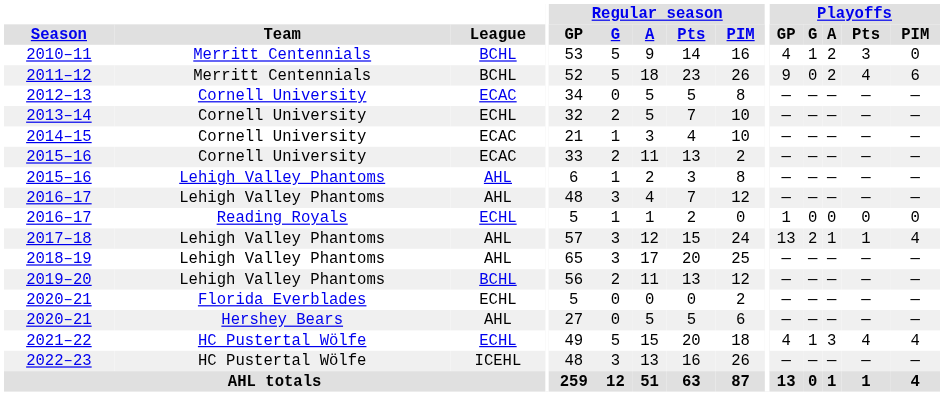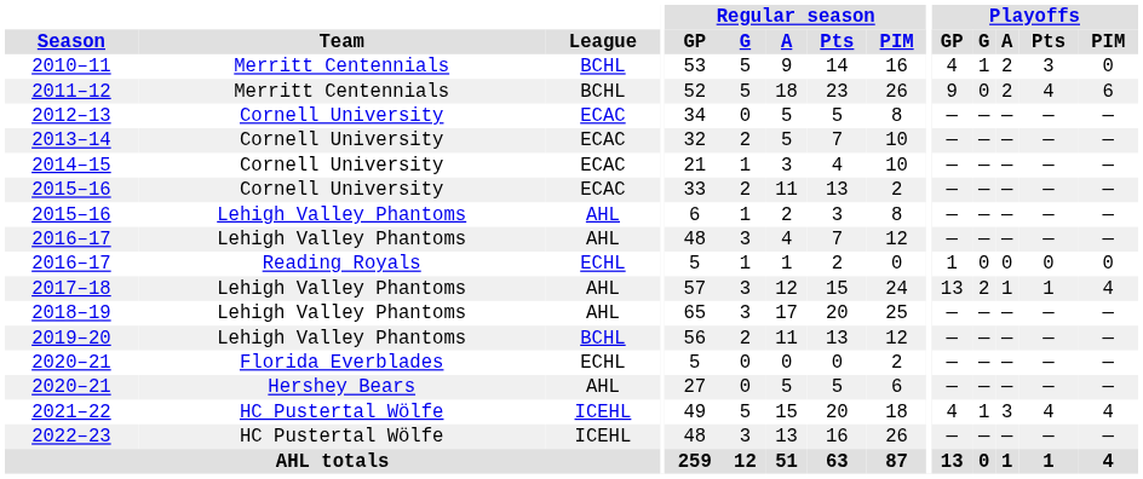 <table border="0" cellpadding="1" cellspacing="0" style="text-align:center; width:60em">
 <tr bgcolor="#e0e0e0">
 <th colspan="3" bgcolor="#ffffff"></th>
 <th rowspan="96" bgcolor="#ffffff"></th>
 <th colspan="5"><a href='#'>Regular season</a></th>
 <th rowspan="96" bgcolor="#ffffff"></th>
 <th colspan="5"><a href='#'>Playoffs</a></th>
 </tr>
 <tr bgcolor="#e0e0e0">
 <th><a href='#'>Season</a></th>
 <th>Team</th>
 <th>League</th>
 <th>GP</th>
 <th><a href='#'>G</a></th>
 <th><a href='#'>A</a></th>
 <th><a href='#'>Pts</a></th>
 <th><a href='#'>PIM</a></th>
 <th>GP</th>
 <th>G</th>
 <th>A</th>
 <th>Pts</th>
 <th>PIM</th>
 </tr>
 <tr>
 <td><a href='#'>2010–11</a></td>
 <td><a href='#'>Merritt Centennials</a></td>
 <td><a href='#'>BCHL</a></td>
 <td>53</td>
 <td>5</td>
 <td>9</td>
 <td>14</td>
 <td>16</td>
 <td>4</td>
 <td>1</td>
 <td>2</td>
 <td>3</td>
 <td>0</td>
 </tr>
 <tr bgcolor="#f0f0f0">
 <td><a href='#'>2011–12</a></td>
 <td>Merritt Centennials</td>
 <td>BCHL</td>
 <td>52</td>
 <td>5</td>
 <td>18</td>
 <td>23</td>
 <td>26</td>
 <td>9</td>
 <td>0</td>
 <td>2</td>
 <td>4</td>
 <td>6</td>
 </tr>
 <tr>
 <td><a href='#'>2012–13</a></td>
 <td><a href='#'>Cornell University</a></td>
 <td><a href='#'>ECAC</a></td>
 <td>34</td>
 <td>0</td>
 <td>5</td>
 <td>5</td>
 <td>8</td>
 <td>—</td>
 <td>—</td>
 <td>—</td>
 <td>—</td>
 <td>—</td>
 </tr>
 <tr bgcolor="#f0f0f0">
 <td><a href='#'>2013–14</a></td>
 <td>Cornell University</td>
-<td>ECHL</td>
+<td>ECAC</td>
 <td>32</td>
 <td>2</td>
 <td>5</td>
 <td>7</td>
 <td>10</td>
 <td>—</td>
 <td>—</td>
 <td>—</td>
 <td>—</td>
 <td>—</td>
 </tr>
 <tr>
 <td><a href='#'>2014–15</a></td>
 <td>Cornell University</td>
 <td>ECAC</td>
 <td>21</td>
 <td>1</td>
 <td>3</td>
 <td>4</td>
 <td>10</td>
 <td>—</td>
 <td>—</td>
 <td>—</td>
 <td>—</td>
 <td>—</td>
 </tr>
 <tr bgcolor="#f0f0f0">
 <td><a href='#'>2015–16</a></td>
 <td>Cornell University</td>
 <td>ECAC</td>
 <td>33</td>
 <td>2</td>
 <td>11</td>
 <td>13</td>
 <td>2</td>
 <td>—</td>
 <td>—</td>
 <td>—</td>
 <td>—</td>
 <td>—</td>
 </tr>
 <tr>
 <td><a href='#'>2015–16</a></td>
 <td><a href='#'>Lehigh Valley Phantoms</a></td>
 <td><a href='#'>AHL</a></td>
 <td>6</td>
 <td>1</td>
 <td>2</td>
 <td>3</td>
 <td>8</td>
 <td>—</td>
 <td>—</td>
 <td>—</td>
 <td>—</td>
 <td>—</td>
 </tr>
 <tr bgcolor="#f0f0f0">
 <td><a href='#'>2016–17</a></td>
 <td>Lehigh Valley Phantoms</td>
 <td>AHL</td>
 <td>48</td>
 <td>3</td>
 <td>4</td>
 <td>7</td>
 <td>12</td>
 <td>—</td>
 <td>—</td>
 <td>—</td>
 <td>—</td>
 <td>—</td>
 </tr>
 <tr>
 <td><a href='#'>2016–17</a></td>
 <td><a href='#'>Reading Royals</a></td>
 <td><a href='#'>ECHL</a></td>
 <td>5</td>
 <td>1</td>
 <td>1</td>
 <td>2</td>
 <td>0</td>
 <td>1</td>
 <td>0</td>
 <td>0</td>
 <td>0</td>
 <td>0</td>
 </tr>
 <tr bgcolor="#f0f0f0">
 <td><a href='#'>2017–18</a></td>
 <td>Lehigh Valley Phantoms</td>
 <td>AHL</td>
 <td>57</td>
 <td>3</td>
 <td>12</td>
 <td>15</td>
 <td>24</td>
 <td>13</td>
 <td>2</td>
 <td>1</td>
 <td>1</td>
 <td>4</td>
 </tr>
 <tr>
 <td><a href='#'>2018–19</a></td>
 <td>Lehigh Valley Phantoms</td>
 <td>AHL</td>
 <td>65</td>
 <td>3</td>
 <td>17</td>
 <td>20</td>
 <td>25</td>
 <td>—</td>
 <td>—</td>
 <td>—</td>
 <td>—</td>
 <td>—</td>
 </tr>
 <tr bgcolor="#f0f0f0">
 <td><a href='#'>2019–20</a></td>
 <td>Lehigh Valley Phantoms</td>
 <td><a href='#'>BCHL</a></td>
 <td>56</td>
 <td>2</td>
 <td>11</td>
 <td>13</td>
 <td>12</td>
 <td>—</td>
 <td>—</td>
 <td>—</td>
 <td>—</td>
 <td>—</td>
 </tr>
 <tr>
 <td><a href='#'>2020–21</a></td>
 <td><a href='#'>Florida Everblades</a></td>
 <td>ECHL</td>
 <td>5</td>
 <td>0</td>
 <td>0</td>
 <td>0</td>
 <td>2</td>
 <td>—</td>
 <td>—</td>
 <td>—</td>
 <td>—</td>
 <td>—</td>
 </tr>
 <tr bgcolor="#f0f0f0">
 <td><a href='#'>2020–21</a></td>
 <td><a href='#'>Hershey Bears</a></td>
 <td>AHL</td>
 <td>27</td>
 <td>0</td>
 <td>5</td>
 <td>5</td>
 <td>6</td>
 <td>—</td>
 <td>—</td>
 <td>—</td>
 <td>—</td>
 <td>—</td>
 </tr>
 <tr>
 <td><a href='#'>2021–22</a></td>
 <td><a href='#'>HC Pustertal Wölfe</a></td>
-<td><a href='#'>ECHL</a></td>
+<td><a href='#'>ICEHL</a></td>
 <td>49</td>
 <td>5</td>
 <td>15</td>
 <td>20</td>
 <td>18</td>
 <td>4</td>
 <td>1</td>
 <td>3</td>
 <td>4</td>
 <td>4</td>
 </tr>
 <tr bgcolor="#f0f0f0">
 <td><a href='#'>2022–23</a></td>
 <td>HC Pustertal Wölfe</td>
 <td>ICEHL</td>
 <td>48</td>
 <td>3</td>
 <td>13</td>
 <td>16</td>
 <td>26</td>
 <td>—</td>
 <td>—</td>
 <td>—</td>
 <td>—</td>
 <td>—</td>
 </tr>
 <tr bgcolor="#e0e0e0">
 <th colspan="3">AHL totals</th>
 <th>259</th>
 <th>12</th>
 <th>51</th>
 <th>63</th>
 <th>87</th>
 <th>13</th>
 <th>0</th>
 <th>1</th>
 <th>1</th>
 <th>4</th>
 </tr>
 </table>
